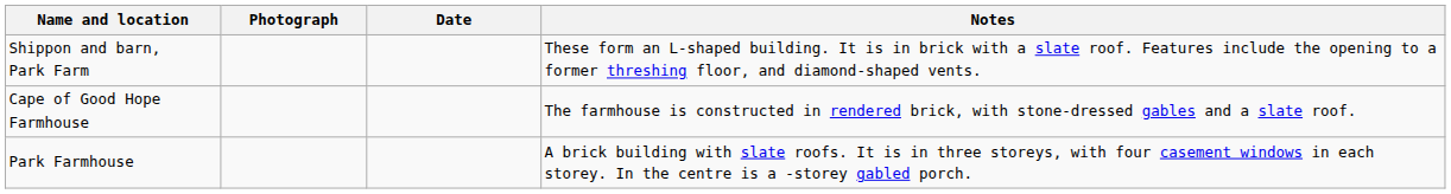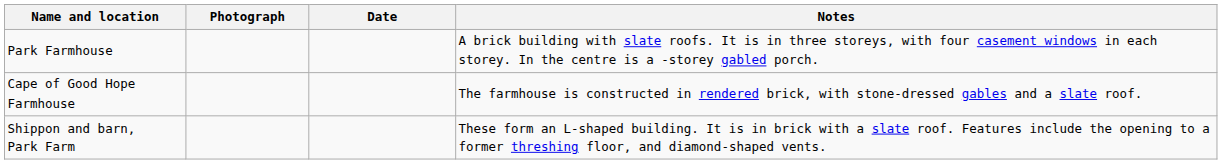 <table class="wikitable sortable plainrowheaders" style="width:100%;border:0px;text-align:left;line-height:150%;">
 <tr>
 <th scope="col" style="width:150px">Name and location</th>
 <th scope="col" style="width:100px" class="unsortable">Photograph</th>
 <th scope="col" style="width:120px">Date</th>
 <th scope="col" style="width:650px" class="unsortable">Notes</th>
 </tr>
 <tr>
-<td>Shippon and barn,<br>Park Farm<br><small></small></td>
+<td>Park Farmhouse<br><small></small></td>
 <td></td>
 <td align="center"></td>
-<td>These form an L-shaped building. It is in brick with a <a href='#'>slate</a> roof. Features include the opening to a former <a href='#'>threshing</a> floor, and diamond-shaped vents.</td>
+<td>A brick building with <a href='#'>slate</a> roofs. It is in three storeys, with four <a href='#'>casement windows</a> in each storey. In the centre is a -storey <a href='#'>gabled</a> porch.</td>
 </tr>
 <tr>
 <td>Cape of Good Hope Farmhouse<br><small></small></td>
 <td></td>
 <td align="center"></td>
 <td>The farmhouse is constructed in <a href='#'>rendered</a> brick, with stone-dressed <a href='#'>gables</a> and a <a href='#'>slate</a> roof.</td>
 </tr>
 <tr>
-<td>Park Farmhouse<br><small></small></td>
+<td>Shippon and barn,<br>Park Farm<br><small></small></td>
 <td></td>
 <td align="center"></td>
-<td>A brick building with <a href='#'>slate</a> roofs. It is in three storeys, with four <a href='#'>casement windows</a> in each storey. In the centre is a -storey <a href='#'>gabled</a> porch.</td>
+<td>These form an L-shaped building. It is in brick with a <a href='#'>slate</a> roof. Features include the opening to a former <a href='#'>threshing</a> floor, and diamond-shaped vents.</td>
 </tr>
 <tr>
 </tr>
 </table>
